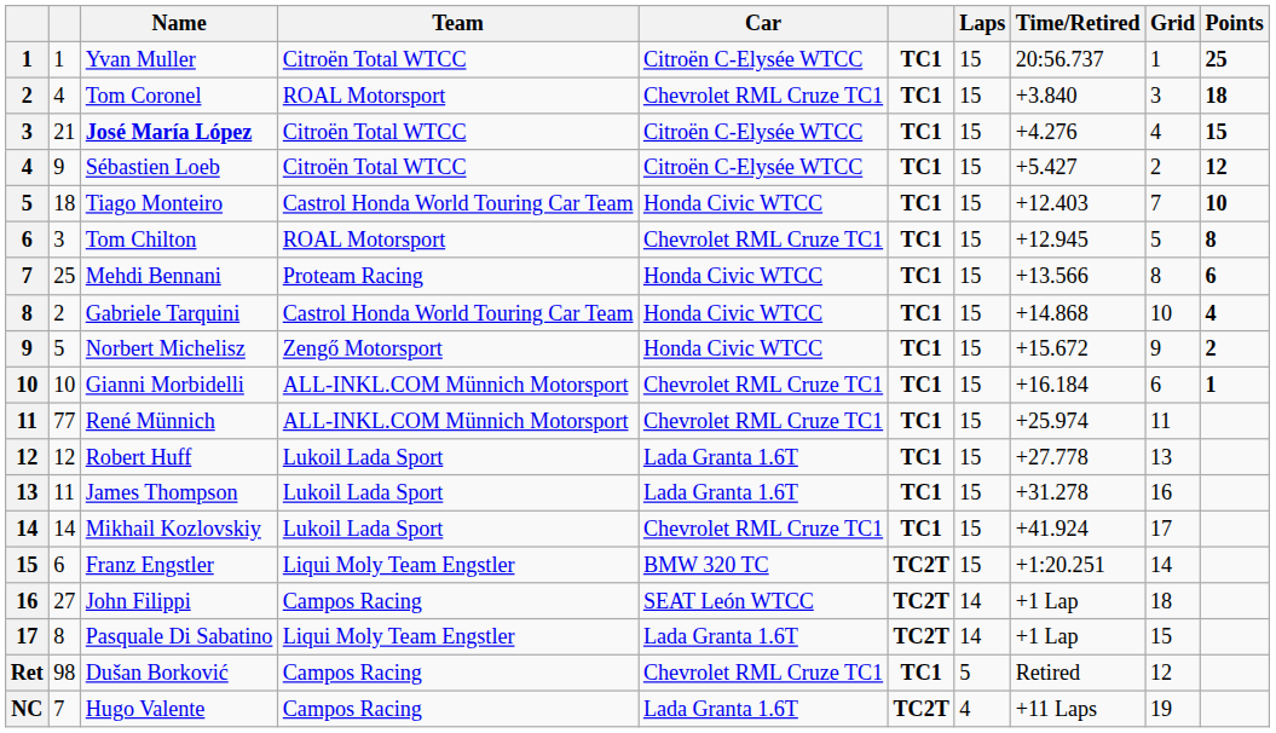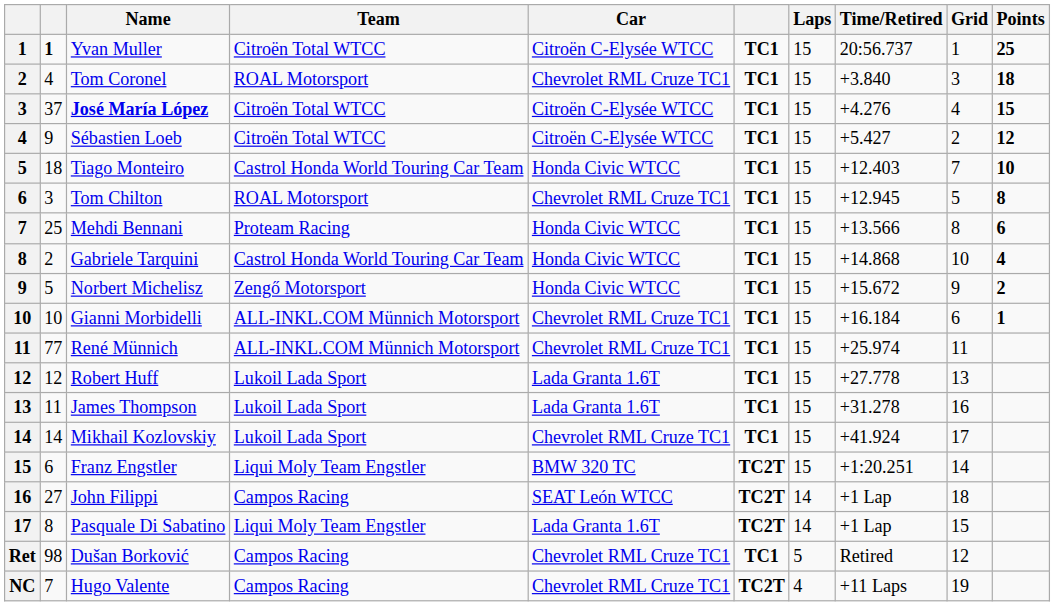 <table class="wikitable sortable" style="font-size: 95%;">
 <tr>
 <th></th>
 <th></th>
 <th>Name</th>
 <th>Team</th>
 <th>Car</th>
 <th></th>
 <th>Laps</th>
 <th>Time/Retired</th>
 <th>Grid</th>
 <th>Points</th>
 </tr>
 <tr>
 <th>1</th>
-<td>1</td>
+<td><strong>1</strong></td>
 <td> <a href='#'>Yvan Muller</a></td>
 <td><a href='#'>Citroën Total WTCC</a></td>
 <td><a href='#'>Citroën C-Elysée WTCC</a></td>
 <td align=center><strong><span>TC1</span></strong></td>
 <td>15</td>
 <td>20:56.737</td>
 <td>1</td>
 <td><strong>25</strong></td>
 </tr>
 <tr>
 <th>2</th>
 <td>4</td>
 <td> <a href='#'>Tom Coronel</a></td>
 <td><a href='#'>ROAL Motorsport</a></td>
 <td><a href='#'>Chevrolet RML Cruze TC1</a></td>
 <td align=center><strong><span>TC1</span></strong></td>
 <td>15</td>
 <td>+3.840</td>
 <td>3</td>
 <td><strong>18</strong></td>
 </tr>
 <tr>
 <th>3</th>
-<td>21</td>
+<td>37</td>
 <td> <strong><a href='#'>José María López</a></strong></td>
 <td><a href='#'>Citroën Total WTCC</a></td>
 <td><a href='#'>Citroën C-Elysée WTCC</a></td>
 <td align=center><strong><span>TC1</span></strong></td>
 <td>15</td>
 <td>+4.276</td>
 <td>4</td>
 <td><strong>15</strong></td>
 </tr>
 <tr>
 <th>4</th>
 <td>9</td>
 <td> <a href='#'>Sébastien Loeb</a></td>
 <td><a href='#'>Citroën Total WTCC</a></td>
 <td><a href='#'>Citroën C-Elysée WTCC</a></td>
 <td align=center><strong><span>TC1</span></strong></td>
 <td>15</td>
 <td>+5.427</td>
 <td>2</td>
 <td><strong>12</strong></td>
 </tr>
 <tr>
 <th>5</th>
 <td>18</td>
 <td> <a href='#'>Tiago Monteiro</a></td>
 <td><a href='#'>Castrol Honda World Touring Car Team</a></td>
 <td><a href='#'>Honda Civic WTCC</a></td>
 <td align=center><strong><span>TC1</span></strong></td>
 <td>15</td>
 <td>+12.403</td>
 <td>7</td>
 <td><strong>10</strong></td>
 </tr>
 <tr>
 <th>6</th>
 <td>3</td>
 <td> <a href='#'>Tom Chilton</a></td>
 <td><a href='#'>ROAL Motorsport</a></td>
 <td><a href='#'>Chevrolet RML Cruze TC1</a></td>
 <td align=center><strong><span>TC1</span></strong></td>
 <td>15</td>
 <td>+12.945</td>
 <td>5</td>
 <td><strong>8</strong></td>
 </tr>
 <tr>
 <th>7</th>
 <td>25</td>
 <td> <a href='#'>Mehdi Bennani</a></td>
 <td><a href='#'>Proteam Racing</a></td>
 <td><a href='#'>Honda Civic WTCC</a></td>
 <td align=center><strong><span>TC1</span></strong></td>
 <td>15</td>
 <td>+13.566</td>
 <td>8</td>
 <td><strong>6</strong></td>
 </tr>
 <tr>
 <th>8</th>
 <td>2</td>
 <td> <a href='#'>Gabriele Tarquini</a></td>
 <td><a href='#'>Castrol Honda World Touring Car Team</a></td>
 <td><a href='#'>Honda Civic WTCC</a></td>
 <td align=center><strong><span>TC1</span></strong></td>
 <td>15</td>
 <td>+14.868</td>
 <td>10</td>
 <td><strong>4</strong></td>
 </tr>
 <tr>
 <th>9</th>
 <td>5</td>
 <td> <a href='#'>Norbert Michelisz</a></td>
 <td><a href='#'>Zengő Motorsport</a></td>
 <td><a href='#'>Honda Civic WTCC</a></td>
 <td align=center><strong><span>TC1</span></strong></td>
 <td>15</td>
 <td>+15.672</td>
 <td>9</td>
 <td><strong>2</strong></td>
 </tr>
 <tr>
 <th>10</th>
 <td>10</td>
 <td> <a href='#'>Gianni Morbidelli</a></td>
 <td><a href='#'>ALL-INKL.COM Münnich Motorsport</a></td>
 <td><a href='#'>Chevrolet RML Cruze TC1</a></td>
 <td align=center><strong><span>TC1</span></strong></td>
 <td>15</td>
 <td>+16.184</td>
 <td>6</td>
 <td><strong>1</strong></td>
 </tr>
 <tr>
 <th>11</th>
 <td>77</td>
 <td> <a href='#'>René Münnich</a></td>
 <td><a href='#'>ALL-INKL.COM Münnich Motorsport</a></td>
 <td><a href='#'>Chevrolet RML Cruze TC1</a></td>
 <td align=center><strong><span>TC1</span></strong></td>
 <td>15</td>
 <td>+25.974</td>
 <td>11</td>
 <td></td>
 </tr>
 <tr>
 <th>12</th>
 <td>12</td>
 <td> <a href='#'>Robert Huff</a></td>
 <td><a href='#'>Lukoil Lada Sport</a></td>
 <td><a href='#'>Lada Granta 1.6T</a></td>
 <td align=center><strong><span>TC1</span></strong></td>
 <td>15</td>
 <td>+27.778</td>
 <td>13</td>
 <td></td>
 </tr>
 <tr>
 <th>13</th>
 <td>11</td>
 <td> <a href='#'>James Thompson</a></td>
 <td><a href='#'>Lukoil Lada Sport</a></td>
 <td><a href='#'>Lada Granta 1.6T</a></td>
 <td align=center><strong><span>TC1</span></strong></td>
 <td>15</td>
 <td>+31.278</td>
 <td>16</td>
 <td></td>
 </tr>
 <tr>
 <th>14</th>
 <td>14</td>
 <td> <a href='#'>Mikhail Kozlovskiy</a></td>
 <td><a href='#'>Lukoil Lada Sport</a></td>
 <td><a href='#'>Chevrolet RML Cruze TC1</a></td>
 <td align=center><strong><span>TC1</span></strong></td>
 <td>15</td>
 <td>+41.924</td>
 <td>17</td>
 <td></td>
 </tr>
 <tr>
 <th>15</th>
 <td>6</td>
 <td> <a href='#'>Franz Engstler</a></td>
 <td><a href='#'>Liqui Moly Team Engstler</a></td>
 <td><a href='#'>BMW 320 TC</a></td>
 <td align=center><strong><span>TC2T</span></strong></td>
 <td>15</td>
 <td>+1:20.251</td>
 <td>14</td>
 <td></td>
 </tr>
 <tr>
 <th>16</th>
 <td>27</td>
 <td> <a href='#'>John Filippi</a></td>
 <td><a href='#'>Campos Racing</a></td>
 <td><a href='#'>SEAT León WTCC</a></td>
 <td align=center><strong><span>TC2T</span></strong></td>
 <td>14</td>
 <td>+1 Lap</td>
 <td>18</td>
 <td></td>
 </tr>
 <tr>
 <th>17</th>
 <td>8</td>
 <td> <a href='#'>Pasquale Di Sabatino</a></td>
 <td><a href='#'>Liqui Moly Team Engstler</a></td>
 <td><a href='#'>Lada Granta 1.6T</a></td>
 <td align=center><strong><span>TC2T</span></strong></td>
 <td>14</td>
 <td>+1 Lap</td>
 <td>15</td>
 <td></td>
 </tr>
 <tr>
 <th>Ret</th>
 <td>98</td>
 <td> <a href='#'>Dušan Borković</a></td>
 <td><a href='#'>Campos Racing</a></td>
 <td><a href='#'>Chevrolet RML Cruze TC1</a></td>
 <td align=center><strong><span>TC1</span></strong></td>
 <td>5</td>
 <td>Retired</td>
 <td>12</td>
 <td></td>
 </tr>
 <tr>
 <th>NC</th>
 <td>7</td>
 <td> <a href='#'>Hugo Valente</a></td>
 <td><a href='#'>Campos Racing</a></td>
-<td><a href='#'>Lada Granta 1.6T</a></td>
+<td><a href='#'>Chevrolet RML Cruze TC1</a></td>
 <td align=center><strong><span>TC2T</span></strong></td>
 <td>4</td>
 <td>+11 Laps</td>
 <td>19</td>
 <td></td>
 </tr>
 </table>
